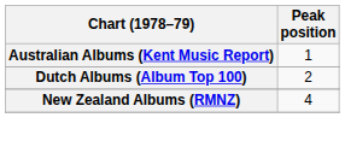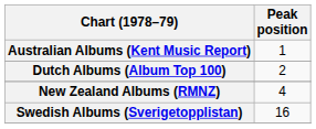 <table class="wikitable sortable plainrowheaders">
 <tr>
 <th scope="col">Chart (1978–79)</th>
 <th scope="col">Peak<br>position</th>
 </tr>
 <tr>
 <th scope="row">Australian Albums (<a href='#'>Kent Music Report</a>)</th>
 <td align="center">1</td>
 </tr>
 <tr>
 </tr>
 <tr>
 <th scope="row">Dutch Albums (<a href='#'>Album Top 100</a>)</th>
 <td align="center">2</td>
 </tr>
 <tr>
 </tr>
 <tr>
 <th scope="row">New Zealand Albums (<a href='#'>RMNZ</a>)</th>
 <td align="center">4</td>
 </tr>
 <tr>
+<th scope="row">Swedish Albums (<a href='#'>Sverigetopplistan</a>)</th>
+<td align="center">16</td>
+</tr>
+<tr>
 </tr>
 <tr>
 </tr>
 </table>
